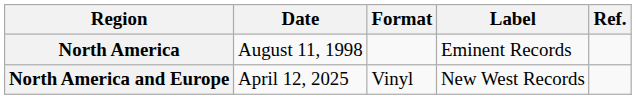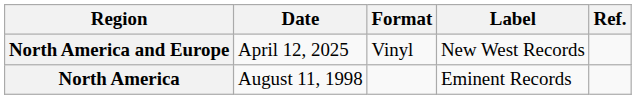 <table class="wikitable plainrowheaders">
 <tr>
 <th scope="col">Region</th>
 <th scope="col">Date</th>
 <th scope="col">Format</th>
 <th scope="col">Label</th>
 <th scope="col">Ref.</th>
 </tr>
 <tr>
+<th scope="row">North America and Europe</th>
+<td>April 12, 2025</td>
+<td>Vinyl</td>
+<td>New West Records</td>
+<td></td>
+</tr>
+<tr>
 <th scope="row">North America</th>
 <td>August 11, 1998</td>
 <td></td>
 <td>Eminent Records</td>
 <td></td>
 </tr>
-<tr>
-<th scope="row">North America and Europe</th>
-<td>April 12, 2025</td>
-<td>Vinyl</td>
-<td>New West Records</td>
-<td></td>
-</tr>
 </table>
